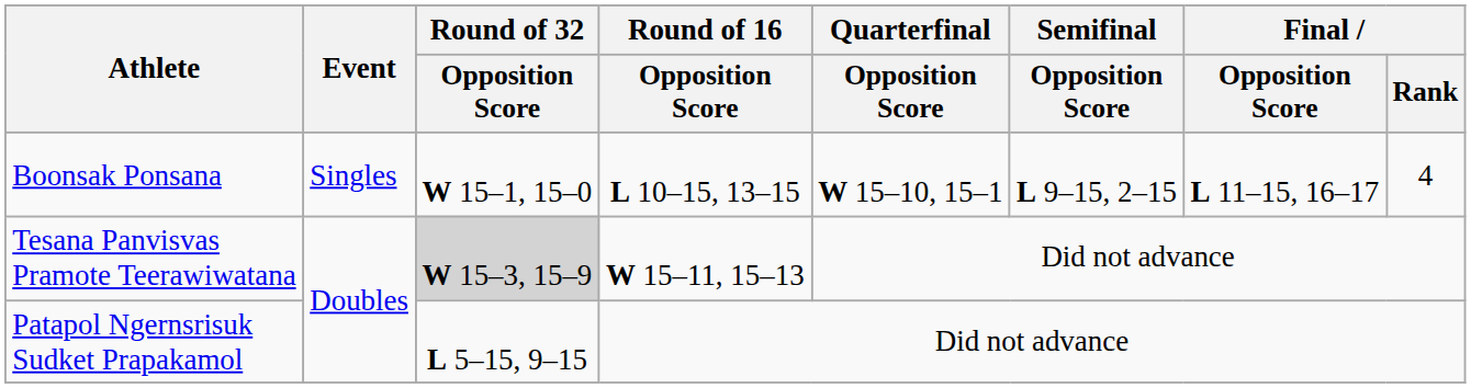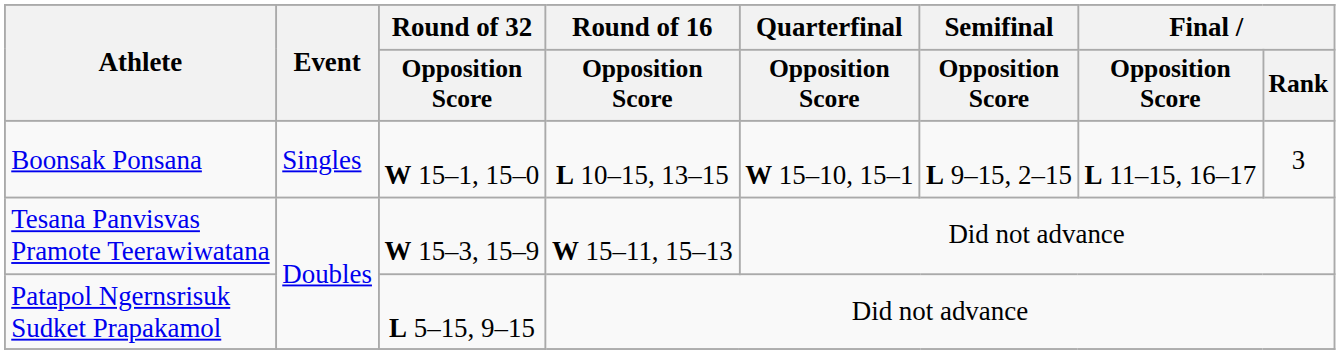 <table class=wikitable style="font-size:90%">
 <tr>
 <th rowspan="2">Athlete</th>
 <th rowspan="2">Event</th>
 <th>Round of 32</th>
 <th>Round of 16</th>
 <th>Quarterfinal</th>
 <th>Semifinal</th>
 <th colspan=2>Final / </th>
 </tr>
 <tr style="font-size:95%">
 <th>Opposition<br>Score</th>
 <th>Opposition<br>Score</th>
 <th>Opposition<br>Score</th>
 <th>Opposition<br>Score</th>
 <th>Opposition<br>Score</th>
 <th>Rank</th>
 </tr>
 <tr align=center>
 <td align=left><a href='#'>Boonsak Ponsana</a></td>
 <td align=left><a href='#'>Singles</a></td>
 <td><br><strong>W</strong> 15–1, 15–0</td>
 <td><br> <strong>L</strong> 10–15, 13–15</td>
 <td><br><strong>W</strong> 15–10, 15–1</td>
 <td><br><strong>L</strong> 9–15, 2–15</td>
 <td><br><strong>L</strong> 11–15, 16–17</td>
-<td>4</td>
+<td>3</td>
 </tr>
 <tr align=center>
 <td align=left><a href='#'>Tesana Panvisvas</a><br><a href='#'>Pramote Teerawiwatana</a></td>
 <td align=left rowspan=2><a href='#'>Doubles</a></td>
-<td style="background: lightgrey;"><br><strong>W</strong> 15–3, 15–9</td>
+<td><br><strong>W</strong> 15–3, 15–9</td>
 <td><br><strong>W</strong> 15–11, 15–13</td>
 <td colspan=4>Did not advance</td>
 </tr>
 <tr align=center>
 <td align=left><a href='#'>Patapol Ngernsrisuk</a><br><a href='#'>Sudket Prapakamol</a></td>
 <td><br><strong>L</strong> 5–15, 9–15</td>
 <td colspan=5>Did not advance</td>
 </tr>
 </table>
